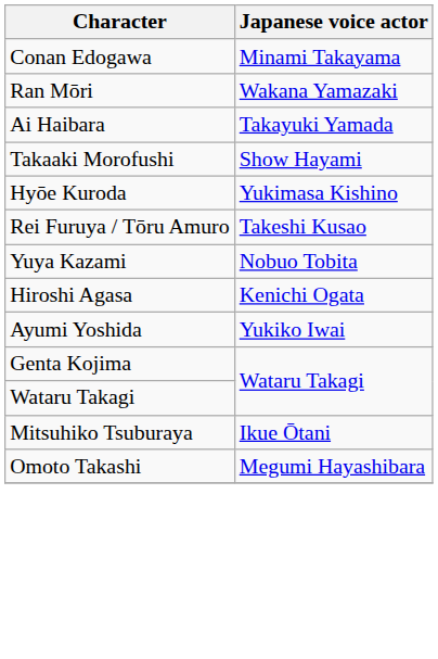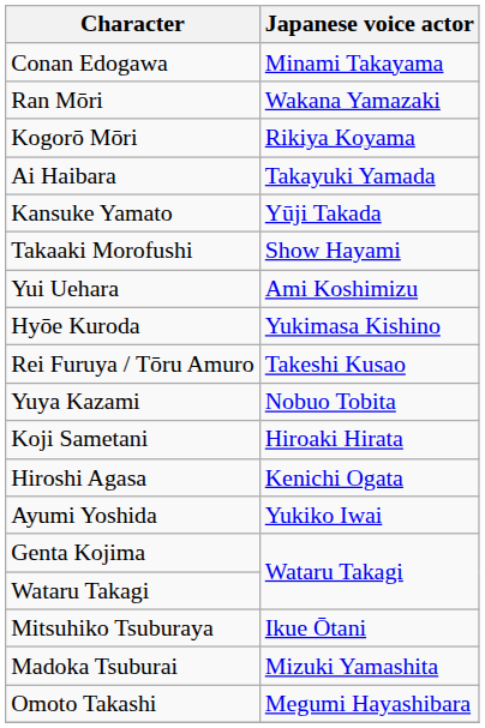 <table class="wikitable">
 <tr>
 <th>Character</th>
 <th>Japanese voice actor</th>
 </tr>
 <tr>
 <td>Conan Edogawa</td>
 <td><a href='#'>Minami Takayama</a></td>
 </tr>
 <tr>
 <td>Ran Mōri</td>
 <td><a href='#'>Wakana Yamazaki</a></td>
 </tr>
 <tr>
+<td>Kogorō Mōri</td>
+<td><a href='#'>Rikiya Koyama</a></td>
+</tr>
+<tr>
 <td>Ai Haibara</td>
 <td><a href='#'>Takayuki Yamada</a></td>
 </tr>
 <tr>
+<td>Kansuke Yamato</td>
+<td><a href='#'>Yūji Takada</a></td>
+</tr>
+<tr>
 <td>Takaaki Morofushi</td>
 <td><a href='#'>Show Hayami</a></td>
+</tr>
+<tr>
+<td>Yui Uehara</td>
+<td><a href='#'>Ami Koshimizu</a></td>
 </tr>
 <tr>
 <td>Hyōe Kuroda</td>
 <td><a href='#'>Yukimasa Kishino</a></td>
 </tr>
 <tr>
 <td>Rei Furuya / Tōru Amuro</td>
 <td><a href='#'>Takeshi Kusao</a></td>
 </tr>
 <tr>
 <td>Yuya Kazami</td>
 <td><a href='#'>Nobuo Tobita</a></td>
+</tr>
+<tr>
+<td>Koji Sametani</td>
+<td><a href='#'>Hiroaki Hirata</a></td>
 </tr>
 <tr>
 <td>Hiroshi Agasa</td>
 <td><a href='#'>Kenichi Ogata</a></td>
 </tr>
 <tr>
 <td>Ayumi Yoshida</td>
 <td><a href='#'>Yukiko Iwai</a></td>
 </tr>
 <tr>
 <td>Genta Kojima</td>
 <td rowspan="2"><a href='#'>Wataru Takagi</a></td>
 </tr>
 <tr>
 <td>Wataru Takagi</td>
 </tr>
 <tr>
 <td>Mitsuhiko Tsuburaya</td>
 <td><a href='#'>Ikue Ōtani</a></td>
 </tr>
 <tr>
+<td>Madoka Tsuburai</td>
+<td><a href='#'>Mizuki Yamashita</a></td>
+</tr>
+<tr>
 <td>Omoto Takashi</td>
 <td><a href='#'>Megumi Hayashibara</a></td>
 </tr>
 <tr>
 </tr>
 </table>
